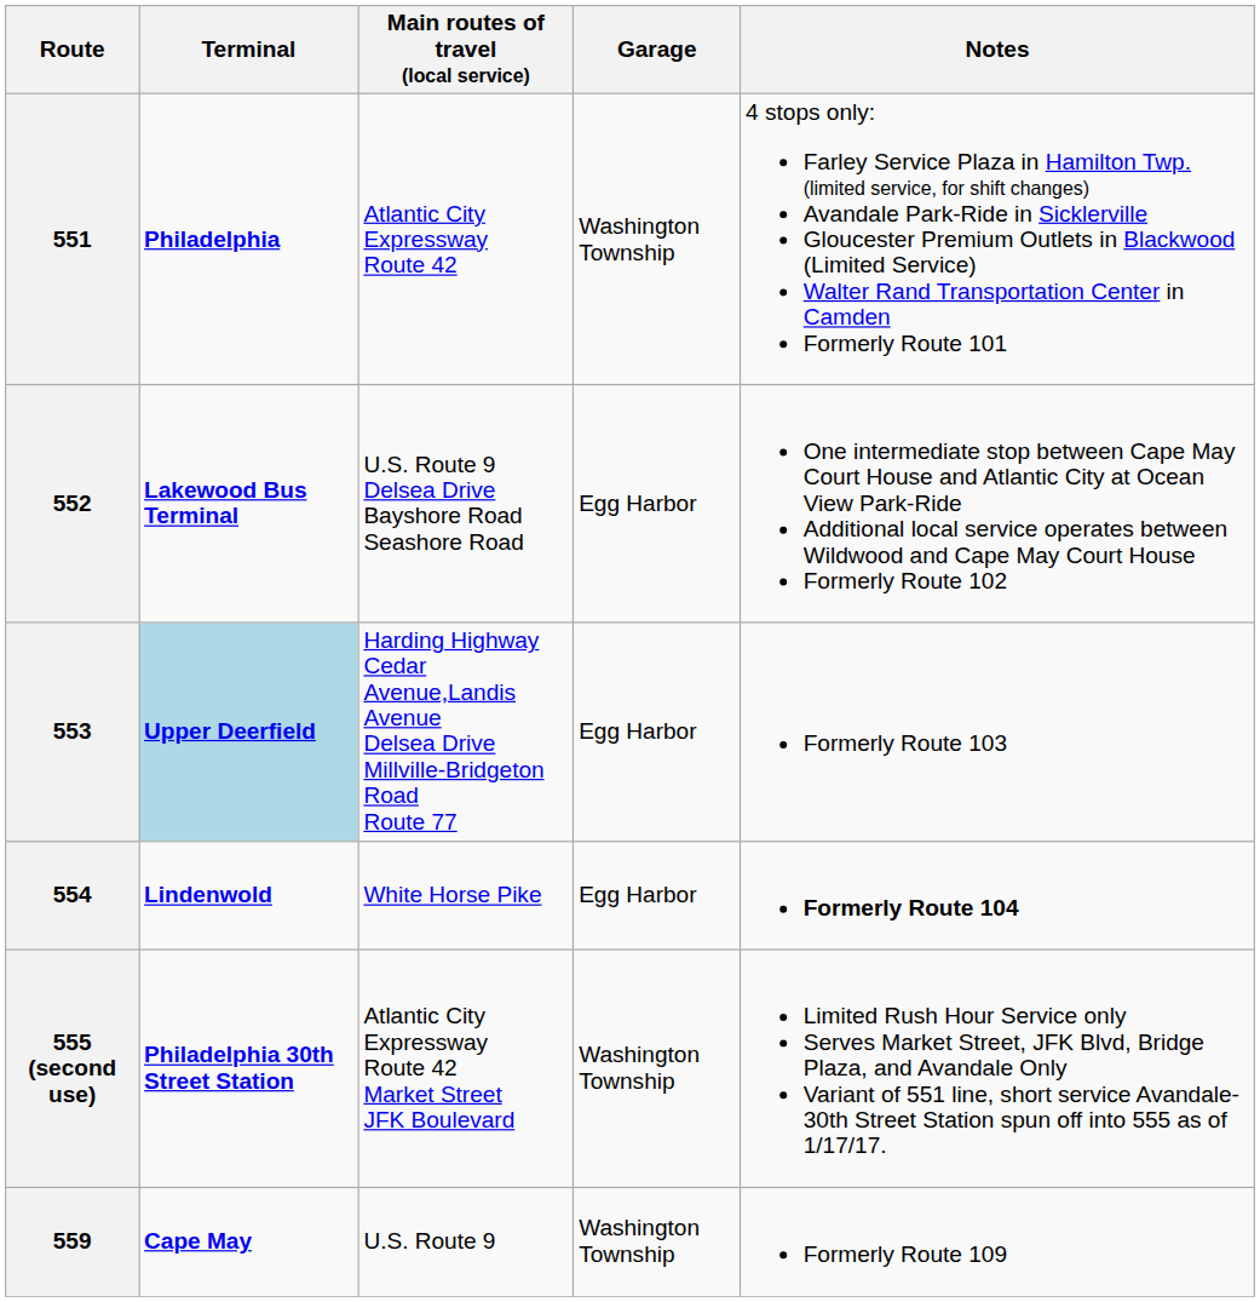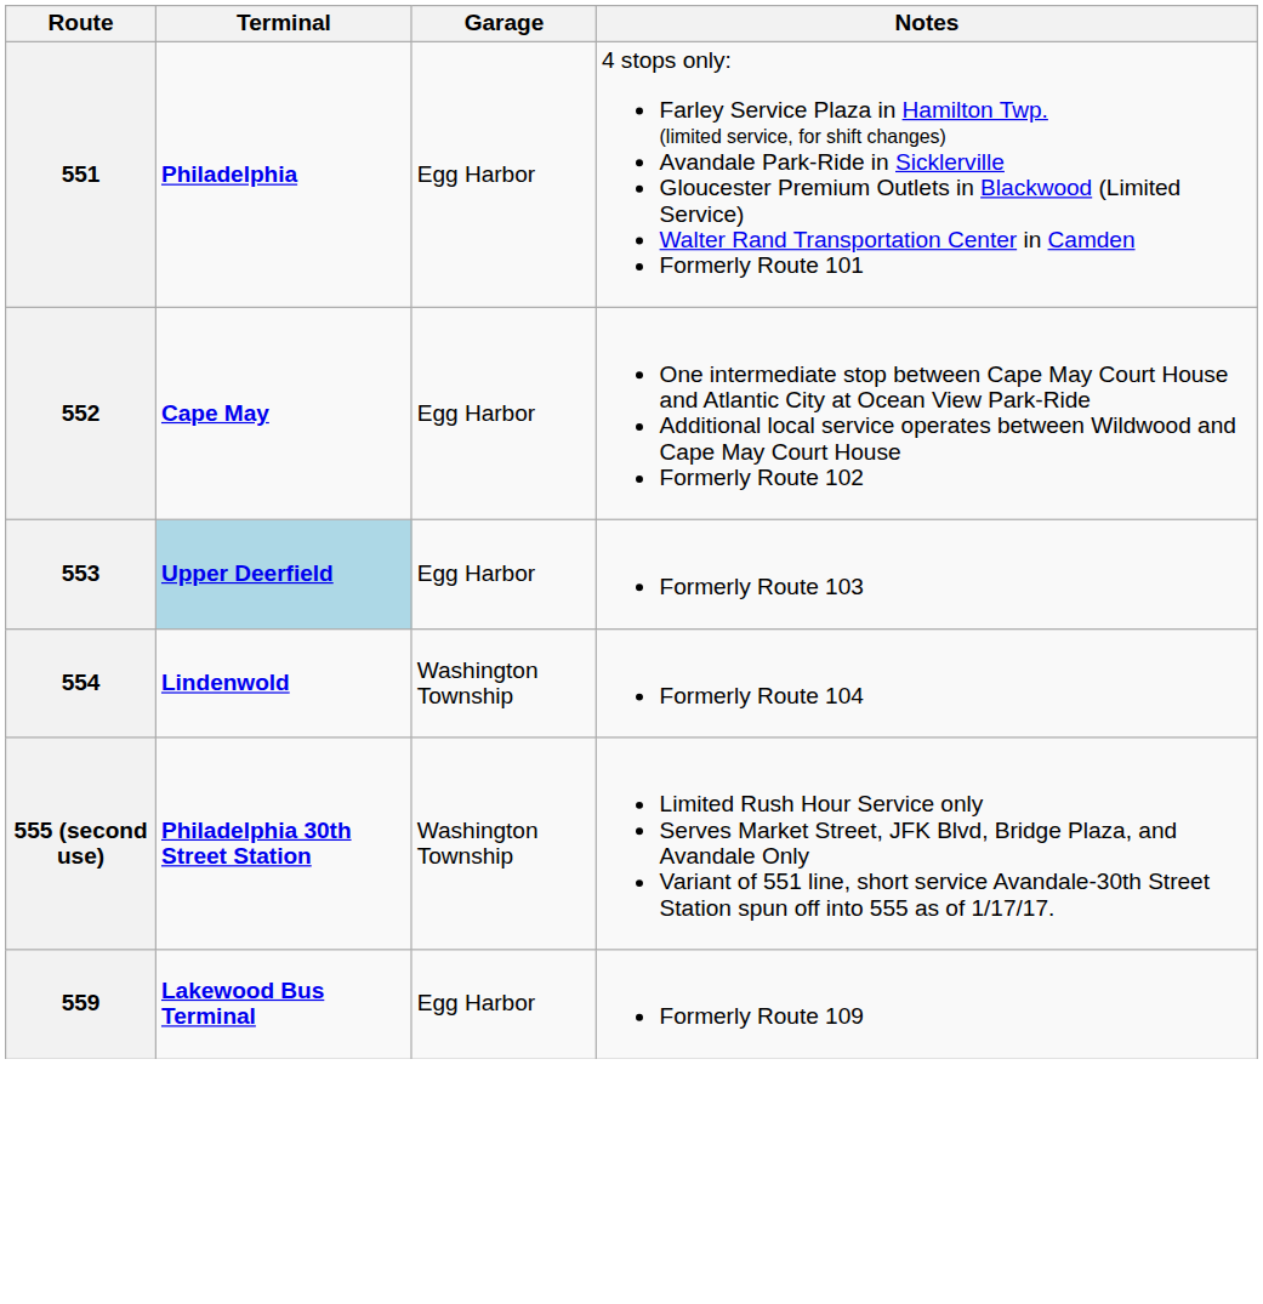 <table class="wikitable">
 <tr>
 <th>Route</th>
 <th>Terminal</th>
-<th>Main routes of travel<br><small>(local service)</small></th>
 <th>Garage</th>
 <th>Notes</th>
 </tr>
 <tr>
 <th>551</th>
 <td><strong><a href='#'>Philadelphia</a></strong></td>
-<td><a href='#'>Atlantic City Expressway</a><br><a href='#'>Route 42</a></td>
-<td>Washington Township</td>
+<td>Egg Harbor</td>
 <td>4 stops only:<br><ul><li>Farley Service Plaza in <a href='#'>Hamilton Twp.</a><br><small>(limited service, for shift changes)</small></li><li>Avandale Park-Ride in <a href='#'>Sicklerville</a></li><li>Gloucester Premium Outlets in <a href='#'>Blackwood</a> (Limited Service)</li><li><a href='#'>Walter Rand Transportation Center</a> in <a href='#'>Camden</a></li><li>Formerly Route 101</li></ul></td>
 </tr>
 <tr>
 <th>552</th>
-<td><strong><a href='#'>Lakewood Bus Terminal</a></strong></td>
-<td>U.S. Route 9<br><a href='#'>Delsea Drive</a><br>Bayshore Road<br>Seashore Road</td>
+<td><strong><a href='#'>Cape May</a></strong></td>
 <td>Egg Harbor</td>
 <td><br><ul><li>One intermediate stop between Cape May Court House and Atlantic City at Ocean View Park-Ride</li><li>Additional local service operates between Wildwood and Cape May Court House</li><li>Formerly Route 102</li></ul></td>
 </tr>
 <tr>
 <th>553</th>
 <td style="background: lightblue;"><strong><a href='#'>Upper Deerfield</a></strong></td>
-<td><a href='#'>Harding Highway</a><br><a href='#'>Cedar Avenue,Landis Avenue</a><br><a href='#'>Delsea Drive</a><br><a href='#'>Millville-Bridgeton Road</a><br><a href='#'>Route 77</a></td>
 <td>Egg Harbor</td>
 <td><br><ul><li>Formerly Route 103</li></ul></td>
 </tr>
 <tr>
 <th>554</th>
 <td><strong><a href='#'>Lindenwold</a></strong></td>
-<td><a href='#'>White Horse Pike</a></td>
-<td>Egg Harbor</td>
-<td><strong><br><ul><li>Formerly Route 104</li></ul></strong></td>
+<td>Washington Township</td>
+<td><br><ul><li>Formerly Route 104</li></ul></td>
 </tr>
 <tr>
 <th>555 (second use)</th>
 <td><strong><a href='#'>Philadelphia 30th Street Station</a></strong></td>
-<td>Atlantic City Expressway<br>Route 42<br><a href='#'>Market Street</a><br><a href='#'>JFK Boulevard</a></td>
 <td>Washington Township</td>
 <td><br><ul><li>Limited Rush Hour Service only</li><li>Serves Market Street, JFK Blvd, Bridge Plaza, and Avandale Only</li><li>Variant of 551 line, short service Avandale-30th Street Station spun off into 555 as of 1/17/17.</li></ul></td>
 </tr>
 <tr>
 <th>559</th>
-<td><strong><a href='#'>Cape May</a></strong></td>
-<td>U.S. Route 9</td>
-<td>Washington Township</td>
+<td><strong><a href='#'>Lakewood Bus Terminal</a></strong></td>
+<td>Egg Harbor</td>
 <td><br><ul><li>Formerly Route 109</li></ul></td>
 </tr>
 </table>
